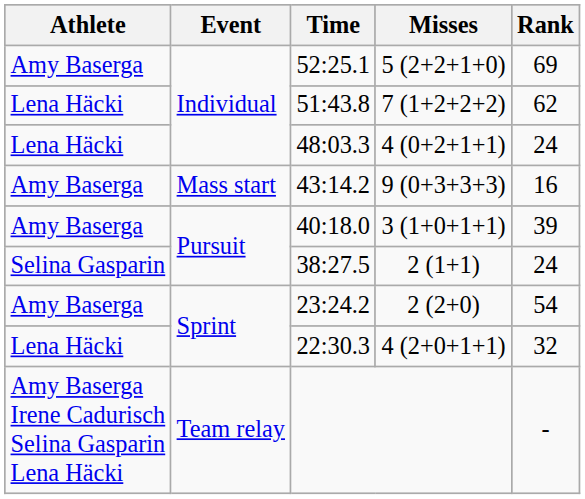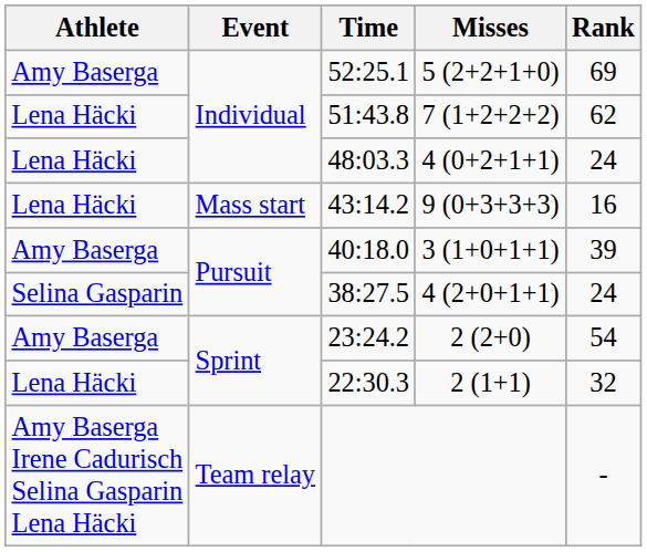 <table class=wikitable style=font-size:90%;text-align:center>
 <tr>
 <th>Athlete</th>
 <th>Event</th>
 <th>Time</th>
 <th>Misses</th>
 <th>Rank</th>
 </tr>
 <tr>
 <td align=left><a href='#'>Amy Baserga</a></td>
 <td align=left rowspan=3><a href='#'>Individual</a></td>
 <td>52:25.1</td>
 <td>5 (2+2+1+0)</td>
 <td>69</td>
 </tr>
 <tr>
 <td align=left><a href='#'>Lena Häcki</a></td>
 <td>51:43.8</td>
 <td>7 (1+2+2+2)</td>
 <td>62</td>
 </tr>
 <tr>
 <td align=left><a href='#'>Lena Häcki</a></td>
 <td>48:03.3</td>
 <td>4 (0+2+1+1)</td>
 <td>24</td>
 </tr>
 <tr>
-<td align=left><a href='#'>Amy Baserga</a></td>
+<td align=left><a href='#'>Lena Häcki</a></td>
 <td align=left><a href='#'>Mass start</a></td>
 <td>43:14.2</td>
 <td>9 (0+3+3+3)</td>
 <td>16</td>
 </tr>
 <tr>
 <td align=left><a href='#'>Amy Baserga</a></td>
 <td align=left rowspan=2><a href='#'>Pursuit</a></td>
 <td>40:18.0</td>
 <td>3 (1+0+1+1)</td>
 <td>39</td>
 </tr>
 <tr>
 <td align=left><a href='#'>Selina Gasparin</a></td>
 <td>38:27.5</td>
-<td>2 (1+1)</td>
+<td>4 (2+0+1+1)</td>
 <td>24</td>
 </tr>
 <tr>
 <td align=left><a href='#'>Amy Baserga</a></td>
 <td align=left rowspan=2><a href='#'>Sprint</a></td>
 <td>23:24.2</td>
 <td>2 (2+0)</td>
 <td>54</td>
 </tr>
 <tr>
 <td align=left><a href='#'>Lena Häcki</a></td>
 <td>22:30.3</td>
-<td>4 (2+0+1+1)</td>
+<td>2 (1+1)</td>
 <td>32</td>
 </tr>
 <tr>
 <td align=left><a href='#'>Amy Baserga</a><br><a href='#'>Irene Cadurisch</a><br><a href='#'>Selina Gasparin</a><br><a href='#'>Lena Häcki</a></td>
 <td align=left><a href='#'>Team relay</a></td>
 <td colspan=2></td>
 <td>-</td>
 </tr>
 </table>
